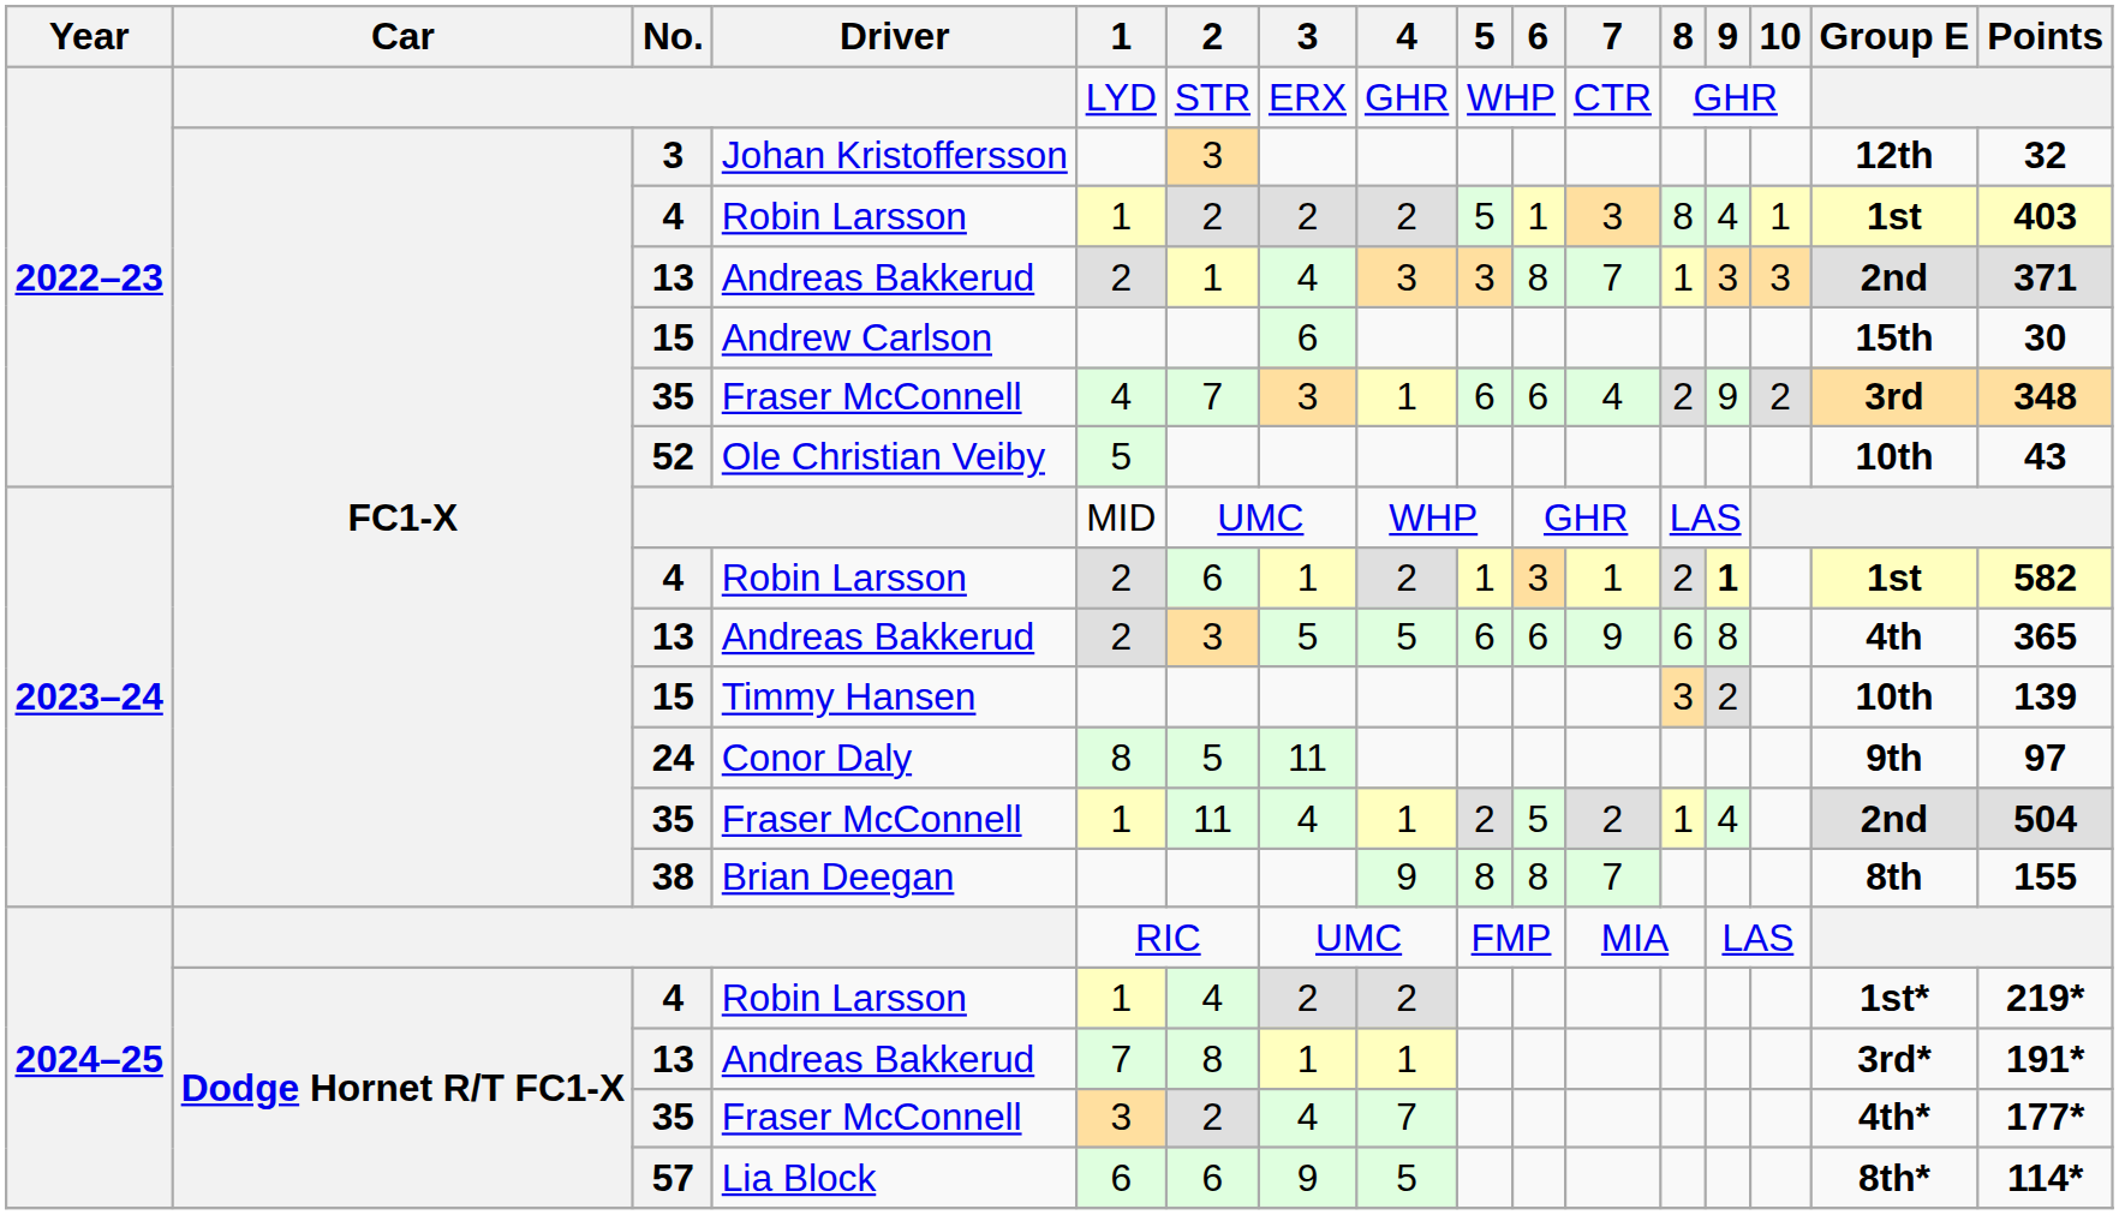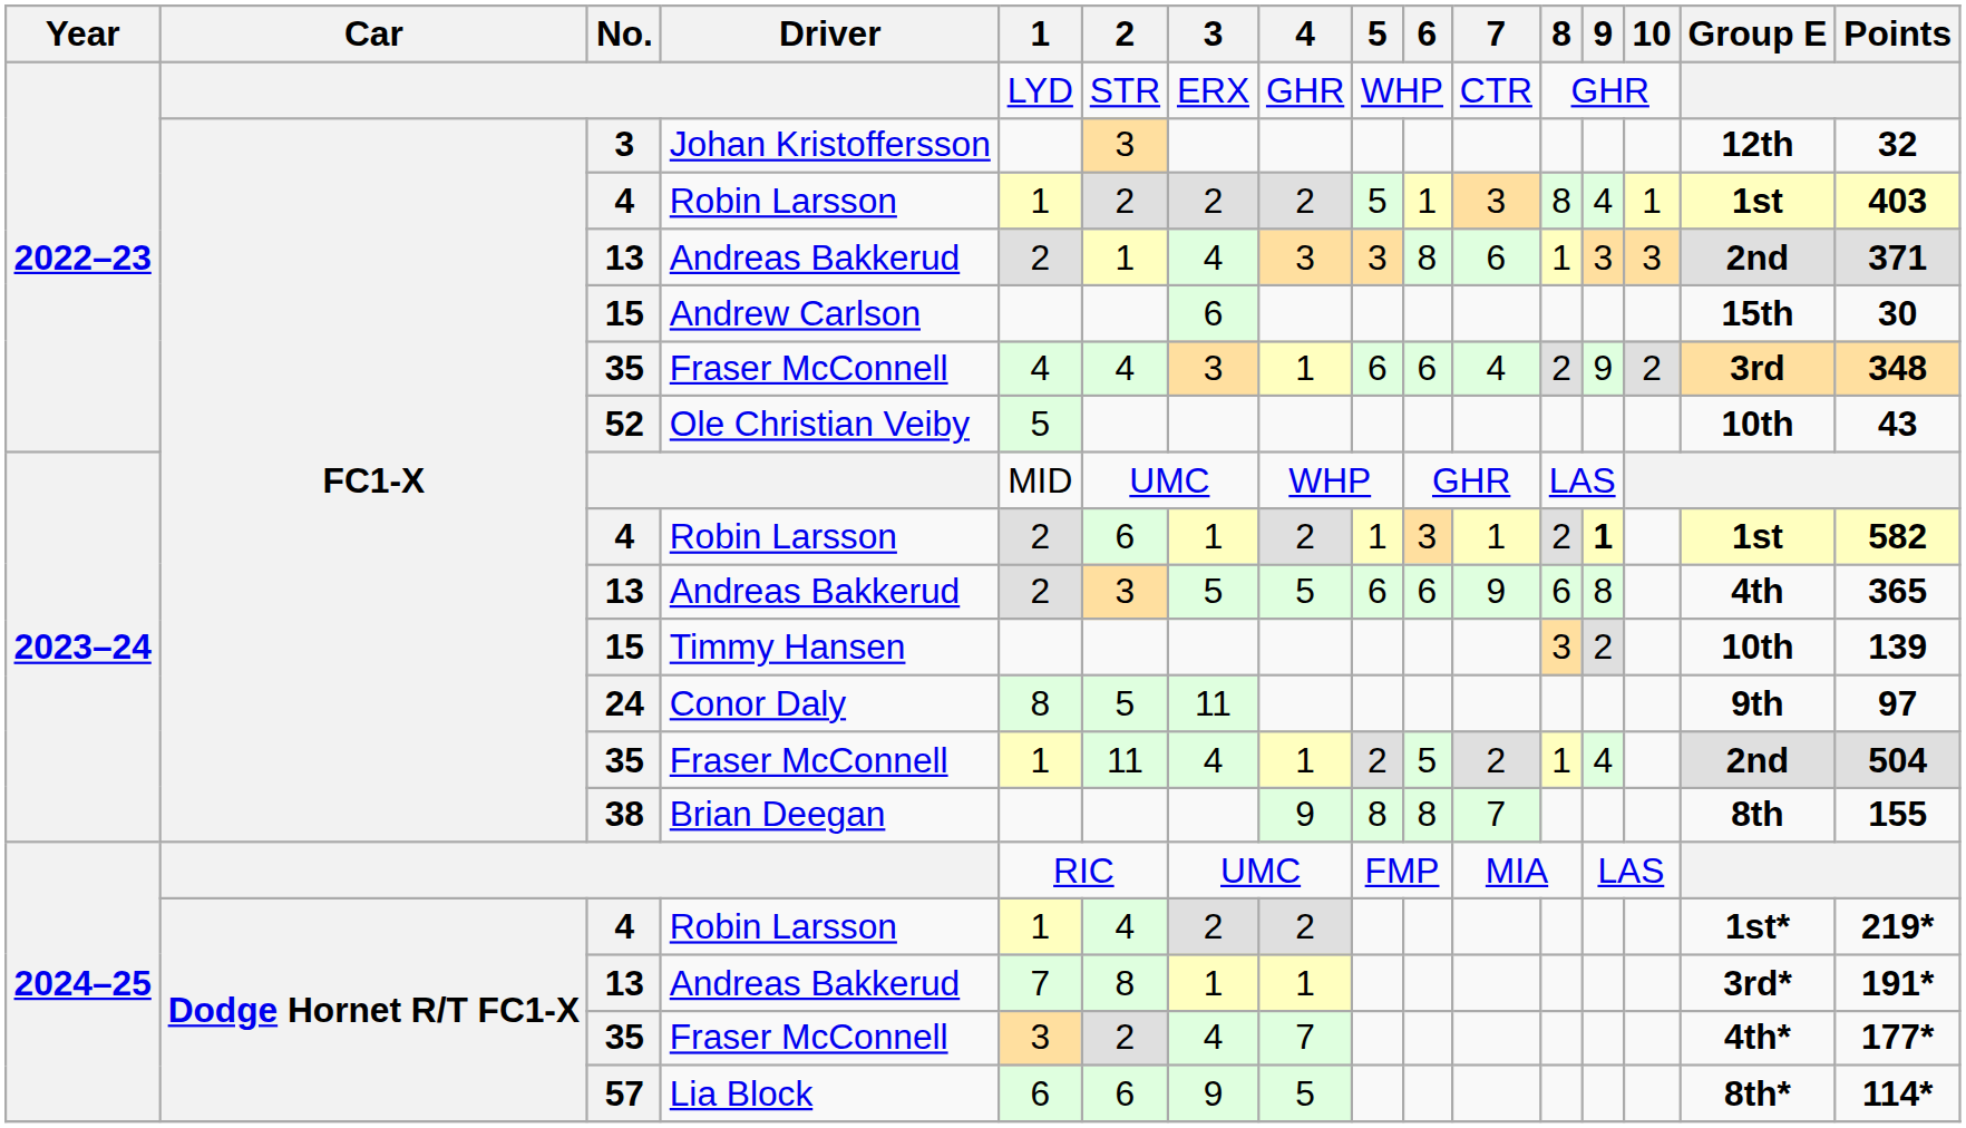 <table class="wikitable" border="1" style="text-align:center; font-size:90%;">
 <tr valign="top">
 <th>Year</th>
 <th>Car</th>
 <th>No.</th>
 <th>Driver</th>
 <th>1</th>
 <th>2</th>
 <th>3</th>
 <th>4</th>
 <th>5</th>
 <th>6</th>
 <th>7</th>
 <th>8</th>
 <th>9</th>
 <th>10</th>
 <th>Group E</th>
 <th>Points</th>
 </tr>
 <tr>
 <th rowspan=7><a href='#'>2022–23</a></th>
 <th colspan=3></th>
 <td><a href='#'>LYD</a></td>
 <td><a href='#'>STR</a></td>
 <td><a href='#'>ERX</a></td>
 <td><a href='#'>GHR</a></td>
 <td colspan=2><a href='#'>WHP</a></td>
 <td><a href='#'>CTR</a></td>
 <td colspan=3><a href='#'>GHR</a></td>
 <th colspan=12></th>
 </tr>
 <tr>
 <th rowspan=13>FC1-X</th>
 <th>3</th>
 <td align="left"> <a href='#'>Johan Kristoffersson</a></td>
 <td></td>
 <td style="background:#FFDF9F;">3</td>
 <td></td>
 <td></td>
 <td></td>
 <td></td>
 <td></td>
 <td></td>
 <td></td>
 <td></td>
 <td><strong>12th</strong></td>
 <td><strong>32</strong></td>
 </tr>
 <tr>
 <th>4</th>
 <td align="left"> <a href='#'>Robin Larsson</a></td>
 <td style="background:#FFFFBF;">1</td>
 <td style="background:#DFDFDF;">2</td>
 <td style="background:#DFDFDF;">2</td>
 <td style="background:#DFDFDF;">2</td>
 <td style="background:#DFFFDF;">5</td>
 <td style="background:#FFFFBF;">1</td>
 <td style="background:#FFDF9F;">3</td>
 <td style="background:#DFFFDF;">8</td>
 <td style="background:#DFFFDF;">4</td>
 <td style="background:#FFFFBF;">1</td>
 <td style="background:#FFFFBF;"><strong>1st</strong></td>
 <td style="background:#FFFFBF;"><strong>403</strong></td>
 </tr>
 <tr>
 <th>13</th>
 <td align="left"> <a href='#'>Andreas Bakkerud</a></td>
 <td style="background:#DFDFDF;">2</td>
 <td style="background:#FFFFBF;">1</td>
 <td style="background:#DFFFDF;">4</td>
 <td style="background:#FFDF9F;">3</td>
 <td style="background:#FFDF9F;">3</td>
 <td style="background:#DFFFDF;">8</td>
-<td style="background:#DFFFDF;">7</td>
+<td style="background:#DFFFDF;">6</td>
 <td style="background:#FFFFBF;">1</td>
 <td style="background:#FFDF9F;">3</td>
 <td style="background:#FFDF9F;">3</td>
 <td style="background:#DFDFDF;"><strong>2nd</strong></td>
 <td style="background:#DFDFDF;"><strong>371</strong></td>
 </tr>
 <tr>
 <th>15</th>
 <td align="left"> <a href='#'>Andrew Carlson</a></td>
 <td></td>
 <td></td>
 <td style="background:#DFFFDF;">6</td>
 <td></td>
 <td></td>
 <td></td>
 <td></td>
 <td></td>
 <td></td>
 <td></td>
 <td><strong>15th</strong></td>
 <td><strong>30</strong></td>
 </tr>
 <tr>
 <th>35</th>
 <td align="left"> <a href='#'>Fraser McConnell</a></td>
 <td style="background:#DFFFDF;">4</td>
-<td style="background:#DFFFDF;">7</td>
+<td style="background:#DFFFDF;">4</td>
 <td style="background:#FFDF9F;">3</td>
 <td style="background:#FFFFBF;">1</td>
 <td style="background:#DFFFDF;">6</td>
 <td style="background:#DFFFDF;">6</td>
 <td style="background:#DFFFDF;">4</td>
 <td style="background:#DFDFDF;">2</td>
 <td style="background:#DFFFDF;">9</td>
 <td style="background:#DFDFDF;">2</td>
 <td style="background:#FFDF9F;"><strong>3rd</strong></td>
 <td style="background:#FFDF9F;"><strong>348</strong></td>
 </tr>
 <tr>
 <th>52</th>
 <td align="left"> <a href='#'>Ole Christian Veiby</a></td>
 <td style="background:#DFFFDF;">5</td>
 <td></td>
 <td></td>
 <td></td>
 <td></td>
 <td></td>
 <td></td>
 <td></td>
 <td></td>
 <td></td>
 <td><strong>10th</strong></td>
 <td><strong>43</strong></td>
 </tr>
 <tr>
 <th rowspan="7"><a href='#'>2023–24</a></th>
 <th colspan="2"></th>
 <td MidAmerica Outdoors>MID</td>
 <td colspan=2><a href='#'>UMC</a></td>
 <td colspan=2><a href='#'>WHP</a></td>
 <td colspan=2><a href='#'>GHR</a></td>
 <td colspan=2><a href='#'>LAS</a></td>
 <th colspan="3"></th>
 </tr>
 <tr>
 <th>4</th>
 <td align="left"> <a href='#'>Robin Larsson</a></td>
 <td style="background:#DFDFDF;">2</td>
 <td style="background:#DFFFDF;">6</td>
 <td style="background:#FFFFBF;">1</td>
 <td style="background:#dfdfdf;">2</td>
 <td style="background:#ffffbf;">1</td>
 <td style="background:#FFDF9F;">3</td>
 <td style="background:#ffffbf;">1</td>
 <td style="background:#dfdfdf;">2</td>
 <td style="background:#ffffbf;"><strong>1</strong></td>
 <td></td>
 <td style="background:#ffffbf;"><strong>1st</strong></td>
 <td style="background:#ffffbf;"><strong>582</strong></td>
 </tr>
 <tr>
 <th>13</th>
 <td align="left"> <a href='#'>Andreas Bakkerud</a></td>
 <td style="background:#DFDFDF;">2</td>
 <td style="background:#FFDF9F;">3</td>
 <td style="background:#DFFFDF;">5</td>
 <td style="background:#dfffdf;">5</td>
 <td style="background:#dfffdf;">6</td>
 <td style="background:#dfffdf;">6</td>
 <td style="background:#dfffdf;">9</td>
 <td style="background:#dfffdf;">6</td>
 <td style="background:#dfffdf;">8</td>
 <td></td>
 <td><strong>4th</strong></td>
 <td><strong>365</strong></td>
 </tr>
 <tr>
 <th>15</th>
 <td align="left"> <a href='#'>Timmy Hansen</a></td>
 <td></td>
 <td></td>
 <td></td>
 <td></td>
 <td></td>
 <td></td>
 <td></td>
 <td style="background:#FFDF9F;">3</td>
 <td style="background:#DFDFDF;">2</td>
 <td></td>
 <td><strong>10th</strong></td>
 <td><strong>139</strong></td>
 </tr>
 <tr>
 <th>24</th>
 <td align="left"> <a href='#'>Conor Daly</a></td>
 <td style="background:#DFFFDF;">8</td>
 <td style="background:#DFFFDF;">5</td>
 <td style="background:#DFFFDF;">11</td>
 <td></td>
 <td></td>
 <td></td>
 <td></td>
 <td></td>
 <td></td>
 <td></td>
 <td><strong>9th</strong></td>
 <td><strong>97</strong></td>
 </tr>
 <tr>
 <th>35</th>
 <td align="left"> <a href='#'>Fraser McConnell</a></td>
 <td style="background:#FFFFBF;">1</td>
 <td style="background:#DFFFDF;">11</td>
 <td style="background:#DFFFDF;">4</td>
 <td style="background:#ffffbf;">1</td>
 <td style="background:#dfdfdf;">2</td>
 <td style="background:#DFFFDF;">5</td>
 <td style="background:#dfdfdf;">2</td>
 <td style="background:#ffffbf;">1</td>
 <td style="background:#DFFFDF;">4</td>
 <td></td>
 <td style="background:#dfdfdf;"><strong>2nd</strong></td>
 <td style="background:#dfdfdf;"><strong>504</strong></td>
 </tr>
 <tr>
 <th>38</th>
 <td align="left"> <a href='#'>Brian Deegan</a></td>
 <td></td>
 <td></td>
 <td></td>
 <td style="background:#dfffdf;">9</td>
 <td style="background:#dfffdf;">8</td>
 <td style="background:#dfffdf;">8</td>
 <td style="background:#dfffdf;">7</td>
 <td></td>
 <td></td>
 <td></td>
 <td><strong>8th</strong></td>
 <td><strong>155</strong></td>
 </tr>
 <tr>
 <th rowspan="5"><a href='#'>2024–25</a></th>
 <th colspan="3"></th>
 <td colspan=2><a href='#'>RIC</a></td>
 <td colspan=2><a href='#'>UMC</a></td>
 <td colspan=2><a href='#'>FMP</a></td>
 <td colspan=2><a href='#'>MIA</a></td>
 <td colspan=2><a href='#'>LAS</a></td>
 <th colspan="3"></th>
 </tr>
 <tr>
 <th rowspan=4><a href='#'>Dodge</a> Hornet R/T FC1-X</th>
 <th>4</th>
 <td align="left"> <a href='#'>Robin Larsson</a></td>
 <td style="background:#FFFFBF;">1</td>
 <td style="background:#DFFFDF;">4</td>
 <td style="background:#dfdfdf;">2</td>
 <td style="background:#dfdfdf;">2</td>
 <td></td>
 <td></td>
 <td></td>
 <td></td>
 <td></td>
 <td></td>
 <td><strong>1st*</strong></td>
 <td><strong>219*</strong></td>
 </tr>
 <tr>
 <th>13</th>
 <td align="left"> <a href='#'>Andreas Bakkerud</a></td>
 <td style="background:#dfffdf;">7</td>
 <td style="background:#dfffdf;">8</td>
 <td style="background:#FFFFBF;">1</td>
 <td style="background:#FFFFBF;">1</td>
 <td></td>
 <td></td>
 <td></td>
 <td></td>
 <td></td>
 <td></td>
 <td><strong>3rd*</strong></td>
 <td><strong>191*</strong></td>
 </tr>
 <tr>
 <th>35</th>
 <td align="left"> <a href='#'>Fraser McConnell</a></td>
 <td style="background:#FFDF9F;">3</td>
 <td style="background:#dfdfdf;">2</td>
 <td style="background:#DFFFDF;">4</td>
 <td style="background:#DFFFDF;">7</td>
 <td></td>
 <td></td>
 <td></td>
 <td></td>
 <td></td>
 <td></td>
 <td><strong>4th*</strong></td>
 <td><strong>177*</strong></td>
 </tr>
 <tr>
 <th>57</th>
 <td align="left"> <a href='#'>Lia Block</a></td>
 <td style="background:#DFFFDF;">6</td>
 <td style="background:#DFFFDF;">6</td>
 <td style="background:#dfffdf;">9</td>
 <td style="background:#DFFFDF;">5</td>
 <td></td>
 <td></td>
 <td></td>
 <td></td>
 <td></td>
 <td></td>
 <td><strong>8th*</strong></td>
 <td><strong>114*</strong></td>
 </tr>
 <tr>
 </tr>
 </table>
